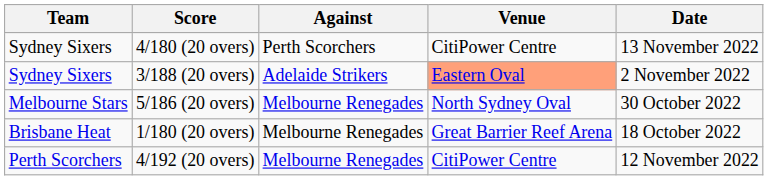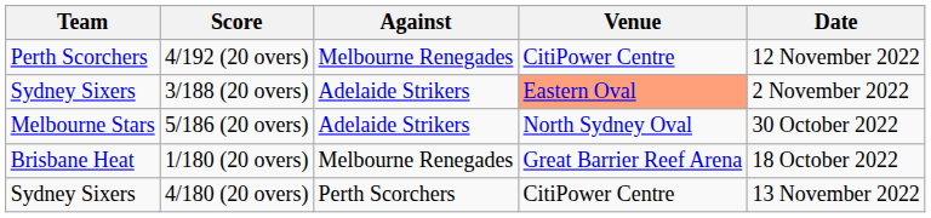 <table class="wikitable" style="text-align:left">
 <tr>
 <th>Team</th>
 <th>Score</th>
 <th>Against</th>
 <th>Venue</th>
 <th>Date</th>
 </tr>
 <tr>
-<td>Sydney Sixers</td>
-<td>4/180 (20 overs)</td>
-<td>Perth Scorchers</td>
-<td>CitiPower Centre</td>
-<td>13 November 2022</td>
+<td><a href='#'>Perth Scorchers</a></td>
+<td>4/192 (20 overs)</td>
+<td><a href='#'>Melbourne Renegades</a></td>
+<td><a href='#'>CitiPower Centre</a></td>
+<td>12 November 2022</td>
 </tr>
 <tr>
 <td><a href='#'>Sydney Sixers</a></td>
 <td>3/188 (20 overs)</td>
 <td><a href='#'>Adelaide Strikers</a></td>
 <td style="background: lightsalmon;"><a href='#'>Eastern Oval</a></td>
 <td>2 November 2022</td>
 </tr>
 <tr>
 <td><a href='#'>Melbourne Stars</a></td>
 <td>5/186 (20 overs)</td>
-<td><a href='#'>Melbourne Renegades</a></td>
+<td><a href='#'>Adelaide Strikers</a></td>
 <td><a href='#'>North Sydney Oval</a></td>
 <td>30 October 2022</td>
 </tr>
 <tr>
 <td><a href='#'>Brisbane Heat</a></td>
 <td>1/180 (20 overs)</td>
 <td>Melbourne Renegades</td>
 <td><a href='#'>Great Barrier Reef Arena</a></td>
 <td>18 October 2022</td>
 </tr>
 <tr>
-<td><a href='#'>Perth Scorchers</a></td>
-<td>4/192 (20 overs)</td>
-<td><a href='#'>Melbourne Renegades</a></td>
-<td><a href='#'>CitiPower Centre</a></td>
-<td>12 November 2022</td>
+<td>Sydney Sixers</td>
+<td>4/180 (20 overs)</td>
+<td>Perth Scorchers</td>
+<td>CitiPower Centre</td>
+<td>13 November 2022</td>
 </tr>
 </table>
